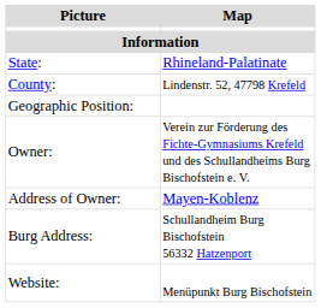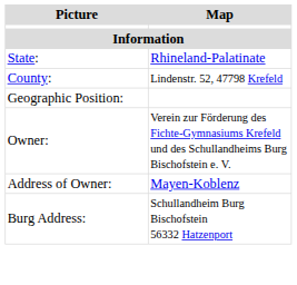 <table cellpadding="2" style="float: right; width: 335px; background: #DCDCDC; margin-left: 1em; border-spacing: 1px;">
 <tr>
 <th bgcolor="#DCDCDC">Picture</th>
 <th bgcolor="#DCDCDC">Map</th>
 </tr>
 <tr style="background: #ffffff; text-align: center;">
 <td style="width: 145px;"></td>
 <td style="width: 145px;"></td>
 </tr>
 <tr>
 <th colspan="2" bgcolor="#DCDCDC">Information</th>
 </tr>
 <tr>
 <td bgcolor="#FFFFFF"><a href='#'>State</a>:</td>
 <td bgcolor="#FFFFFF"><a href='#'>Rhineland-Palatinate</a></td>
 </tr>
 <tr>
 <td bgcolor="#FFFFFF"><a href='#'>County</a>:</td>
 <td bgcolor="#FFFFFF"><small> Lindenstr. 52, 47798 <a href='#'>Krefeld</a> </small></td>
 </tr>
 <tr>
 <td bgcolor="#FFFFFF">Geographic Position:</td>
 <td bgcolor="#FFFFFF"></td>
 </tr>
 <tr>
 <td bgcolor="#FFFFFF">Owner:</td>
 <td bgcolor="#FFFFFF"><small> Verein zur Förderung des <a href='#'>Fichte-Gymnasiums Krefeld</a> und des Schullandheims Burg Bischofstein e. V. </small></td>
 </tr>
 <tr>
 <td bgcolor="#FFFFFF">Address of Owner:</td>
 <td bgcolor="#FFFFFF"><a href='#'>Mayen-Koblenz</a></td>
 </tr>
 <tr>
 <td bgcolor="#FFFFFF">Burg Address:</td>
 <td bgcolor="#FFFFFF"><small>Schullandheim Burg Bischofstein<br>56332 <a href='#'>Hatzenport</a></small></td>
 </tr>
-<tr>
-<td bgcolor="#FFFFFF">Website:</td>
-<td bgcolor="#FFFFFF"><br><small>Menüpunkt Burg Bischofstein</small></td>
-</tr>
 </table>
